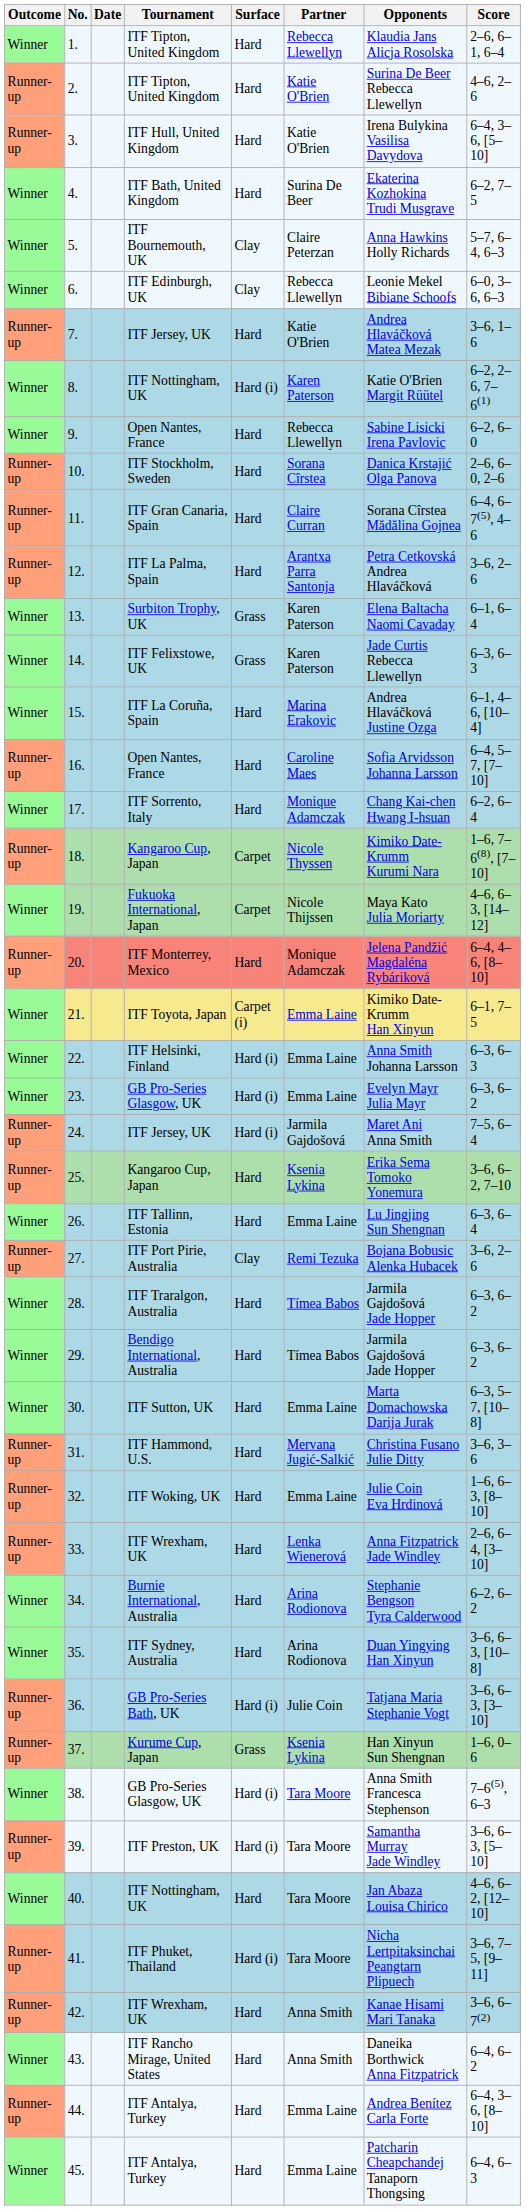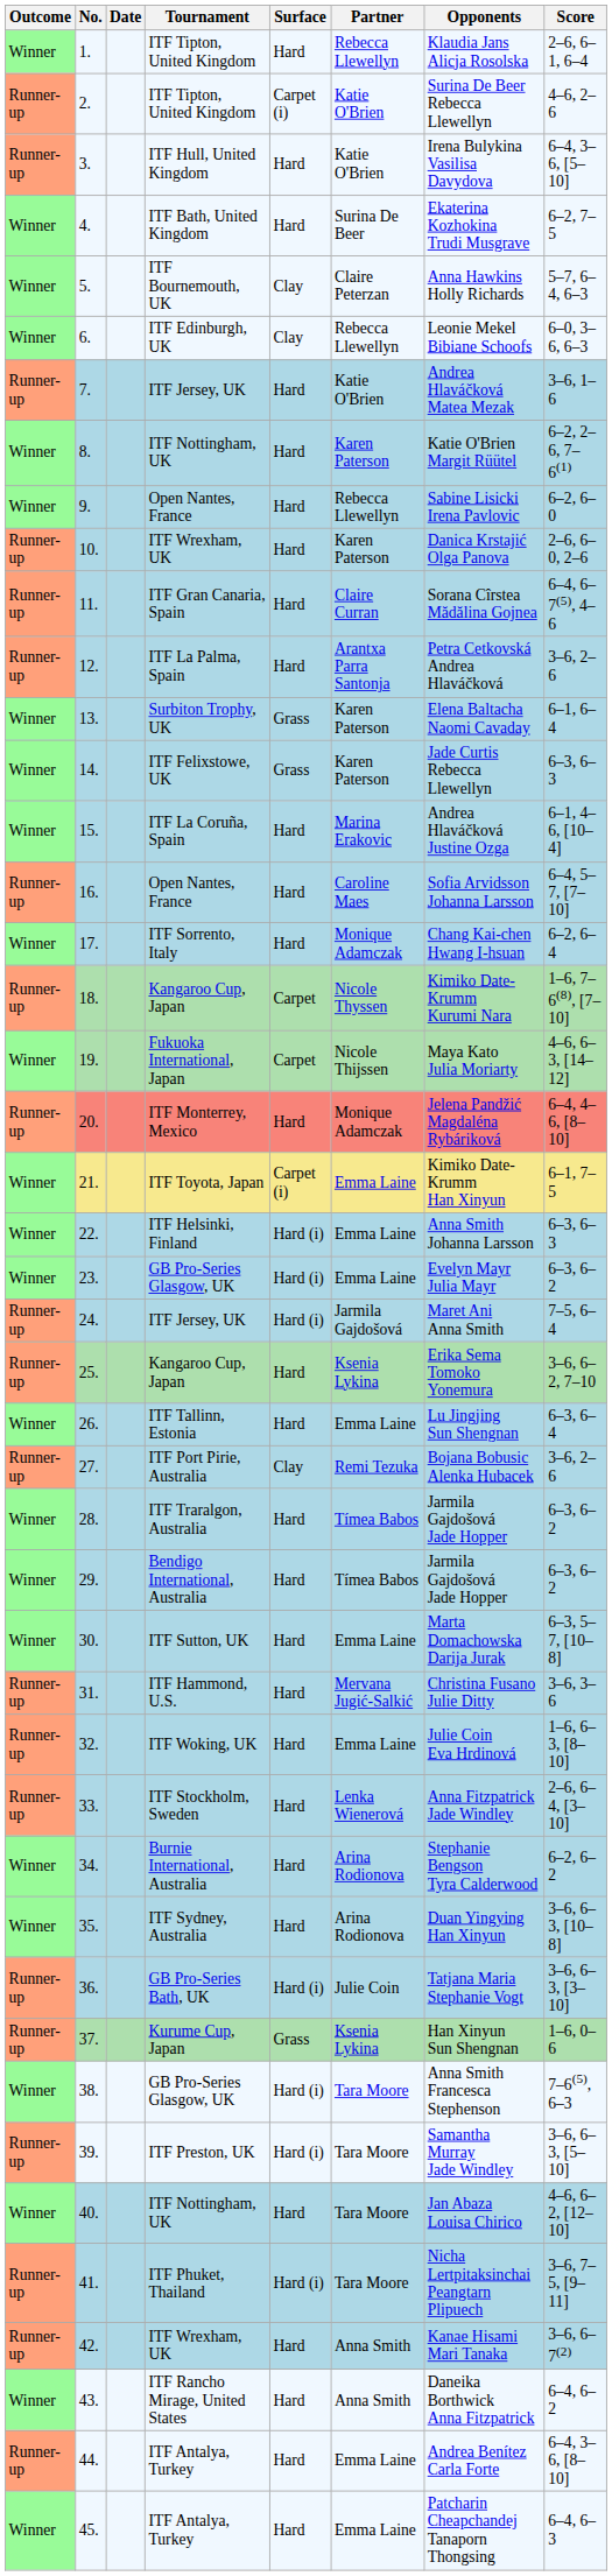 <table class="sortable wikitable">
 <tr>
 <th>Outcome</th>
 <th>No.</th>
 <th>Date</th>
 <th>Tournament</th>
 <th>Surface</th>
 <th>Partner</th>
 <th>Opponents</th>
 <th class="unsortable">Score</th>
 </tr>
 <tr style="background:#f0f8ff;">
 <td bgcolor="98FB98">Winner</td>
 <td>1.</td>
 <td></td>
 <td>ITF Tipton, United Kingdom</td>
 <td>Hard</td>
 <td> <a href='#'>Rebecca Llewellyn</a></td>
 <td> <a href='#'>Klaudia Jans</a> <br>  <a href='#'>Alicja Rosolska</a></td>
 <td>2–6, 6–1, 6–4</td>
 </tr>
 <tr style="background:#f0f8ff;">
 <td bgcolor="FFA07A">Runner-up</td>
 <td>2.</td>
 <td></td>
 <td>ITF Tipton, United Kingdom</td>
-<td>Hard</td>
+<td>Carpet (i)</td>
 <td> <a href='#'>Katie O'Brien</a></td>
 <td> <a href='#'>Surina De Beer</a> <br>  Rebecca Llewellyn</td>
 <td>4–6, 2–6</td>
 </tr>
 <tr style="background:#f0f8ff;">
 <td bgcolor="FFA07A">Runner-up</td>
 <td>3.</td>
 <td></td>
 <td>ITF Hull, United Kingdom</td>
 <td>Hard</td>
 <td> Katie O'Brien</td>
 <td> Irena Bulykina <br>  <a href='#'>Vasilisa Davydova</a></td>
 <td>6–4, 3–6, [5–10]</td>
 </tr>
 <tr style="background:#f0f8ff;">
 <td bgcolor="98FB98">Winner</td>
 <td>4.</td>
 <td></td>
 <td>ITF Bath, United Kingdom</td>
 <td>Hard</td>
 <td> Surina De Beer</td>
 <td> <a href='#'>Ekaterina Kozhokina</a> <br>  <a href='#'>Trudi Musgrave</a></td>
 <td>6–2, 7–5</td>
 </tr>
 <tr style="background:#f0f8ff;">
 <td bgcolor="98FB98">Winner</td>
 <td>5.</td>
 <td></td>
 <td>ITF Bournemouth, UK</td>
 <td>Clay</td>
 <td> Claire Peterzan</td>
 <td> <a href='#'>Anna Hawkins</a> <br>  Holly Richards</td>
 <td>5–7, 6–4, 6–3</td>
 </tr>
 <tr style="background:#f0f8ff;">
 <td bgcolor="98FB98">Winner</td>
 <td>6.</td>
 <td></td>
 <td>ITF Edinburgh, UK</td>
 <td>Clay</td>
 <td> Rebecca Llewellyn</td>
 <td> Leonie Mekel <br>  <a href='#'>Bibiane Schoofs</a></td>
 <td>6–0, 3–6, 6–3</td>
 </tr>
 <tr style="background:lightblue;">
 <td bgcolor="FFA07A">Runner-up</td>
 <td>7.</td>
 <td></td>
 <td>ITF Jersey, UK</td>
 <td>Hard</td>
 <td> Katie O'Brien</td>
 <td> <a href='#'>Andrea Hlaváčková</a> <br>  <a href='#'>Matea Mezak</a></td>
 <td>3–6, 1–6</td>
 </tr>
 <tr style="background:lightblue;">
 <td bgcolor="98FB98">Winner</td>
 <td>8.</td>
 <td></td>
 <td>ITF Nottingham, UK</td>
-<td>Hard (i)</td>
+<td>Hard</td>
 <td> <a href='#'>Karen Paterson</a></td>
 <td> Katie O'Brien <br>  <a href='#'>Margit Rüütel</a></td>
 <td>6–2, 2–6, 7–6<sup>(1)</sup></td>
 </tr>
 <tr style="background:lightblue;">
 <td bgcolor="98FB98">Winner</td>
 <td>9.</td>
 <td></td>
 <td>Open Nantes, France</td>
 <td>Hard</td>
 <td> Rebecca Llewellyn</td>
 <td> <a href='#'>Sabine Lisicki</a> <br>  <a href='#'>Irena Pavlovic</a></td>
 <td>6–2, 6–0</td>
 </tr>
 <tr style="background:lightblue;">
 <td bgcolor="FFA07A">Runner-up</td>
 <td>10.</td>
 <td></td>
-<td>ITF Stockholm, Sweden</td>
+<td>ITF Wrexham, UK</td>
 <td>Hard</td>
-<td> <a href='#'>Sorana Cîrstea</a></td>
+<td> Karen Paterson</td>
 <td> <a href='#'>Danica Krstajić</a> <br>  <a href='#'>Olga Panova</a></td>
 <td>2–6, 6–0, 2–6</td>
 </tr>
 <tr style="background:lightblue;">
 <td bgcolor="FFA07A">Runner-up</td>
 <td>11.</td>
 <td></td>
 <td>ITF Gran Canaria, Spain</td>
 <td>Hard</td>
 <td> <a href='#'>Claire Curran</a></td>
 <td> Sorana Cîrstea <br>  <a href='#'>Mădălina Gojnea</a></td>
 <td>6–4, 6–7<sup>(5)</sup>, 4–6</td>
 </tr>
 <tr style="background:lightblue;">
 <td bgcolor="FFA07A">Runner-up</td>
 <td>12.</td>
 <td></td>
 <td>ITF La Palma, Spain</td>
 <td>Hard</td>
 <td> <a href='#'>Arantxa Parra Santonja</a></td>
 <td> <a href='#'>Petra Cetkovská</a> <br>  Andrea Hlaváčková</td>
 <td>3–6, 2–6</td>
 </tr>
 <tr style="background:lightblue;">
 <td bgcolor="98FB98">Winner</td>
 <td>13.</td>
 <td></td>
 <td><a href='#'>Surbiton Trophy</a>, UK</td>
 <td>Grass</td>
 <td> Karen Paterson</td>
 <td> <a href='#'>Elena Baltacha</a> <br>  <a href='#'>Naomi Cavaday</a></td>
 <td>6–1, 6–4</td>
 </tr>
 <tr style="background:lightblue;">
 <td bgcolor="98FB98">Winner</td>
 <td>14.</td>
 <td></td>
 <td>ITF Felixstowe, UK</td>
 <td>Grass</td>
 <td> Karen Paterson</td>
 <td> <a href='#'>Jade Curtis</a> <br>  Rebecca Llewellyn</td>
 <td>6–3, 6–3</td>
 </tr>
 <tr style="background:lightblue;">
 <td bgcolor="98FB98">Winner</td>
 <td>15.</td>
 <td></td>
 <td>ITF La Coruña, Spain</td>
 <td>Hard</td>
 <td> <a href='#'>Marina Erakovic</a></td>
 <td> Andrea Hlaváčková <br>  <a href='#'>Justine Ozga</a></td>
 <td>6–1, 4–6, [10–4]</td>
 </tr>
 <tr style="background:lightblue;">
 <td bgcolor="FFA07A">Runner-up</td>
 <td>16.</td>
 <td></td>
 <td>Open Nantes, France</td>
 <td>Hard</td>
 <td> <a href='#'>Caroline Maes</a></td>
 <td> <a href='#'>Sofia Arvidsson</a> <br>  <a href='#'>Johanna Larsson</a></td>
 <td>6–4, 5–7, [7–10]</td>
 </tr>
 <tr style="background:lightblue;">
 <td bgcolor="98FB98">Winner</td>
 <td>17.</td>
 <td></td>
 <td>ITF Sorrento, Italy</td>
 <td>Hard</td>
 <td> <a href='#'>Monique Adamczak</a></td>
 <td> <a href='#'>Chang Kai-chen</a> <br>  <a href='#'>Hwang I-hsuan</a></td>
 <td>6–2, 6–4</td>
 </tr>
 <tr style="background:#addfad;">
 <td bgcolor="FFA07A">Runner-up</td>
 <td>18.</td>
 <td></td>
 <td><a href='#'>Kangaroo Cup</a>, Japan</td>
 <td>Carpet</td>
 <td> <a href='#'>Nicole Thyssen</a></td>
 <td> <a href='#'>Kimiko Date-Krumm</a> <br>  <a href='#'>Kurumi Nara</a></td>
 <td>1–6, 7–6<sup>(8)</sup>, [7–10]</td>
 </tr>
 <tr style="background:#addfad;">
 <td bgcolor="98FB98">Winner</td>
 <td>19.</td>
 <td></td>
 <td><a href='#'>Fukuoka International</a>, Japan</td>
 <td>Carpet</td>
 <td> Nicole Thijssen</td>
 <td> Maya Kato <br>  <a href='#'>Julia Moriarty</a></td>
 <td>4–6, 6–3, [14–12]</td>
 </tr>
 <tr style="background:#f88379;">
 <td bgcolor="FFA07A">Runner-up</td>
 <td>20.</td>
 <td></td>
 <td>ITF Monterrey, Mexico</td>
 <td>Hard</td>
 <td> Monique Adamczak</td>
 <td> <a href='#'>Jelena Pandžić</a> <br>  <a href='#'>Magdaléna Rybáriková</a></td>
 <td>6–4, 4–6, [8–10]</td>
 </tr>
 <tr style="background:#f7e98e;">
 <td bgcolor="98FB98">Winner</td>
 <td>21.</td>
 <td></td>
 <td>ITF Toyota, Japan</td>
 <td>Carpet (i)</td>
 <td> <a href='#'>Emma Laine</a></td>
 <td> Kimiko Date-Krumm <br>  <a href='#'>Han Xinyun</a></td>
 <td>6–1, 7–5</td>
 </tr>
 <tr style="background:lightblue;">
 <td bgcolor="98FB98">Winner</td>
 <td>22.</td>
 <td></td>
 <td>ITF Helsinki, Finland</td>
 <td>Hard (i)</td>
 <td> Emma Laine</td>
 <td> <a href='#'>Anna Smith</a> <br>  Johanna Larsson</td>
 <td>6–3, 6–3</td>
 </tr>
 <tr style="background:lightblue;">
 <td bgcolor="98FB98">Winner</td>
 <td>23.</td>
 <td></td>
 <td><a href='#'>GB Pro-Series Glasgow</a>, UK</td>
 <td>Hard (i)</td>
 <td> Emma Laine</td>
 <td> <a href='#'>Evelyn Mayr</a> <br>  <a href='#'>Julia Mayr</a></td>
 <td>6–3, 6–2</td>
 </tr>
 <tr style="background:lightblue;">
 <td bgcolor="FFA07A">Runner-up</td>
 <td>24.</td>
 <td></td>
 <td>ITF Jersey, UK</td>
 <td>Hard (i)</td>
 <td> Jarmila Gajdošová</td>
 <td> <a href='#'>Maret Ani</a> <br>  Anna Smith</td>
 <td>7–5, 6–4</td>
 </tr>
 <tr style="background:#addfad;">
 <td bgcolor="FFA07A">Runner-up</td>
 <td>25.</td>
 <td></td>
 <td>Kangaroo Cup, Japan</td>
 <td>Hard</td>
 <td> <a href='#'>Ksenia Lykina</a></td>
 <td> <a href='#'>Erika Sema</a> <br>  <a href='#'>Tomoko Yonemura</a></td>
 <td>3–6, 6–2, 7–10</td>
 </tr>
 <tr style="background:lightblue;">
 <td bgcolor="98FB98">Winner</td>
 <td>26.</td>
 <td></td>
 <td>ITF Tallinn, Estonia</td>
 <td>Hard</td>
 <td> Emma Laine</td>
 <td> <a href='#'>Lu Jingjing</a> <br>  <a href='#'>Sun Shengnan</a></td>
 <td>6–3, 6–4</td>
 </tr>
 <tr style="background:lightblue;">
 <td bgcolor="FFA07A">Runner-up</td>
 <td>27.</td>
 <td></td>
 <td>ITF Port Pirie, Australia</td>
 <td>Clay</td>
 <td> <a href='#'>Remi Tezuka</a></td>
 <td> <a href='#'>Bojana Bobusic</a> <br>  <a href='#'>Alenka Hubacek</a></td>
 <td>3–6, 2–6</td>
 </tr>
 <tr style="background:lightblue;">
 <td bgcolor="98FB98">Winner</td>
 <td>28.</td>
 <td></td>
 <td>ITF Traralgon, Australia</td>
 <td>Hard</td>
 <td> <a href='#'>Tímea Babos</a></td>
 <td> Jarmila Gajdošová <br>  <a href='#'>Jade Hopper</a></td>
 <td>6–3, 6–2</td>
 </tr>
 <tr style="background:lightblue;">
 <td bgcolor="98FB98">Winner</td>
 <td>29.</td>
 <td></td>
 <td><a href='#'>Bendigo International</a>, Australia</td>
 <td>Hard</td>
 <td> Tímea Babos</td>
 <td> Jarmila Gajdošová <br>  Jade Hopper</td>
 <td>6–3, 6–2</td>
 </tr>
 <tr style="background:lightblue;">
 <td bgcolor="98FB98">Winner</td>
 <td>30.</td>
 <td></td>
 <td>ITF Sutton, UK</td>
 <td>Hard</td>
 <td> Emma Laine</td>
 <td> <a href='#'>Marta Domachowska</a> <br>  <a href='#'>Darija Jurak</a></td>
 <td>6–3, 5–7, [10–8]</td>
 </tr>
 <tr style="background:lightblue;">
 <td bgcolor=#FFA07A>Runner-up</td>
 <td>31.</td>
 <td></td>
 <td>ITF Hammond, U.S.</td>
 <td>Hard</td>
 <td> <a href='#'>Mervana Jugić-Salkić</a></td>
 <td> <a href='#'>Christina Fusano</a> <br>  <a href='#'>Julie Ditty</a></td>
 <td>3–6, 3–6</td>
 </tr>
 <tr style="background:lightblue;">
 <td bgcolor=#FFA07A>Runner-up</td>
 <td>32.</td>
 <td></td>
 <td>ITF Woking, UK</td>
 <td>Hard</td>
 <td> Emma Laine</td>
 <td> <a href='#'>Julie Coin</a> <br>  <a href='#'>Eva Hrdinová</a></td>
 <td>1–6, 6–3, [8–10]</td>
 </tr>
 <tr style="background:lightblue;">
 <td bgcolor=#FFA07A>Runner-up</td>
 <td>33.</td>
 <td></td>
-<td>ITF Wrexham, UK</td>
+<td>ITF Stockholm, Sweden</td>
 <td>Hard</td>
 <td> <a href='#'>Lenka Wienerová</a></td>
 <td> <a href='#'>Anna Fitzpatrick</a> <br>  <a href='#'>Jade Windley</a></td>
 <td>2–6, 6–4, [3–10]</td>
 </tr>
 <tr style="background:lightblue;">
 <td bgcolor="98FB98">Winner</td>
 <td>34.</td>
 <td></td>
 <td><a href='#'>Burnie International</a>, Australia</td>
 <td>Hard</td>
 <td> <a href='#'>Arina Rodionova</a></td>
 <td> <a href='#'>Stephanie Bengson</a> <br>  <a href='#'>Tyra Calderwood</a></td>
 <td>6–2, 6–2</td>
 </tr>
 <tr style="background:lightblue;">
 <td bgcolor="98FB98">Winner</td>
 <td>35.</td>
 <td></td>
 <td>ITF Sydney, Australia</td>
 <td>Hard</td>
 <td> Arina Rodionova</td>
 <td> <a href='#'>Duan Yingying</a> <br>  <a href='#'>Han Xinyun</a></td>
 <td>3–6, 6–3, [10–8]</td>
 </tr>
 <tr style="background:lightblue;">
 <td bgcolor=#FFA07A>Runner-up</td>
 <td>36.</td>
 <td></td>
 <td><a href='#'>GB Pro-Series Bath</a>, UK</td>
 <td>Hard (i)</td>
 <td> Julie Coin</td>
 <td> <a href='#'>Tatjana Maria</a> <br>  <a href='#'>Stephanie Vogt</a></td>
 <td>3–6, 6–3, [3–10]</td>
 </tr>
 <tr style="background:#addfad;">
 <td bgcolor=#FFA07A>Runner-up</td>
 <td>37.</td>
 <td></td>
 <td><a href='#'>Kurume Cup</a>, Japan</td>
 <td>Grass</td>
 <td> <a href='#'>Ksenia Lykina</a></td>
 <td> Han Xinyun <br>  Sun Shengnan</td>
 <td>1–6, 0–6</td>
 </tr>
 <tr style="background:#f0f8ff;">
 <td bgcolor="98FB98">Winner</td>
 <td>38.</td>
 <td></td>
 <td>GB Pro-Series Glasgow, UK</td>
 <td>Hard (i)</td>
 <td> <a href='#'>Tara Moore</a></td>
 <td> Anna Smith <br>  Francesca Stephenson</td>
 <td>7–6<sup>(5)</sup>, 6–3</td>
 </tr>
 <tr bgcolor=#f0f8ff>
 <td bgcolor="FFA07A">Runner-up</td>
 <td>39.</td>
 <td></td>
 <td>ITF Preston, UK</td>
 <td>Hard (i)</td>
 <td> Tara Moore</td>
 <td> <a href='#'>Samantha Murray</a> <br>  <a href='#'>Jade Windley</a></td>
 <td>3–6, 6–3, [5–10]</td>
 </tr>
 <tr style="background:lightblue;">
 <td bgcolor="98FB98">Winner</td>
 <td>40.</td>
 <td></td>
 <td>ITF Nottingham, UK</td>
 <td>Hard</td>
 <td> Tara Moore</td>
 <td> <a href='#'>Jan Abaza</a> <br>  <a href='#'>Louisa Chirico</a></td>
 <td>4–6, 6–2, [12–10]</td>
 </tr>
 <tr style="background:lightblue;">
 <td bgcolor="FFA07A">Runner-up</td>
 <td>41.</td>
 <td></td>
 <td>ITF Phuket, Thailand</td>
 <td>Hard (i)</td>
 <td> Tara Moore</td>
 <td> <a href='#'>Nicha Lertpitaksinchai</a> <br>  <a href='#'>Peangtarn Plipuech</a></td>
 <td>3–6, 7–5, [9–11]</td>
 </tr>
 <tr style="background:lightblue;">
 <td bgcolor="FFA07A">Runner-up</td>
 <td>42.</td>
 <td></td>
 <td>ITF Wrexham, UK</td>
 <td>Hard</td>
 <td> Anna Smith</td>
 <td> <a href='#'>Kanae Hisami</a> <br>  <a href='#'>Mari Tanaka</a></td>
 <td>3–6, 6–7<sup>(2)</sup></td>
 </tr>
 <tr style="background:#f0f8ff;">
 <td bgcolor="98FB98">Winner</td>
 <td>43.</td>
 <td></td>
 <td>ITF Rancho Mirage, United States</td>
 <td>Hard</td>
 <td> Anna Smith</td>
 <td> Daneika Borthwick <br>  <a href='#'>Anna Fitzpatrick</a></td>
 <td>6–4, 6–2</td>
 </tr>
 <tr style="background:#f0f8ff;">
 <td bgcolor="FFA07A">Runner-up</td>
 <td>44.</td>
 <td></td>
 <td>ITF Antalya, Turkey</td>
 <td>Hard</td>
 <td> Emma Laine</td>
 <td> <a href='#'>Andrea Benítez</a> <br>  <a href='#'>Carla Forte</a></td>
 <td>6–4, 3–6, [8–10]</td>
 </tr>
 <tr style="background:#f0f8ff;">
 <td bgcolor="98FB98">Winner</td>
 <td>45.</td>
 <td></td>
 <td>ITF Antalya, Turkey</td>
 <td>Hard</td>
 <td> Emma Laine</td>
 <td> <a href='#'>Patcharin Cheapchandej</a> <br>  Tanaporn Thongsing</td>
 <td>6–4, 6–3</td>
 </tr>
 </table>
